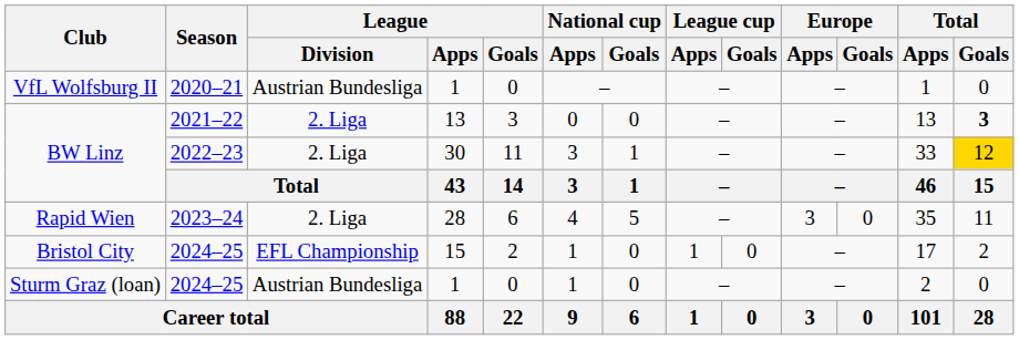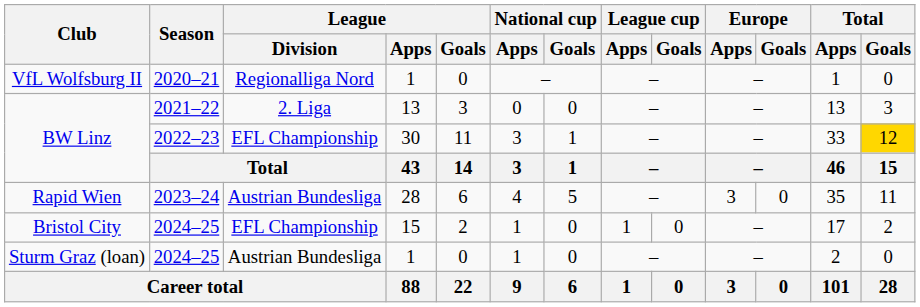 <table class="wikitable" style="text-align:center">
 <tr>
 <th rowspan="2">Club</th>
 <th rowspan="2">Season</th>
 <th colspan="3">League</th>
 <th colspan="2">National cup</th>
 <th colspan="2">League cup</th>
 <th colspan="2">Europe</th>
 <th colspan="2">Total</th>
 </tr>
 <tr>
 <th>Division</th>
 <th>Apps</th>
 <th>Goals</th>
 <th>Apps</th>
 <th>Goals</th>
 <th>Apps</th>
 <th>Goals</th>
 <th>Apps</th>
 <th>Goals</th>
 <th>Apps</th>
 <th>Goals</th>
 </tr>
 <tr>
 <td><a href='#'>VfL Wolfsburg II</a></td>
 <td><a href='#'>2020–21</a></td>
-<td>Austrian Bundesliga</td>
+<td><a href='#'>Regionalliga Nord</a></td>
 <td>1</td>
 <td>0</td>
 <td colspan="2">–</td>
 <td colspan="2">–</td>
 <td colspan="2">–</td>
 <td>1</td>
 <td>0</td>
 </tr>
 <tr>
 <td rowspan="3"><a href='#'>BW Linz</a></td>
 <td><a href='#'>2021–22</a></td>
 <td><a href='#'>2. Liga</a></td>
 <td>13</td>
 <td>3</td>
 <td>0</td>
 <td>0</td>
 <td colspan="2">–</td>
 <td colspan="2">–</td>
 <td>13</td>
-<td><strong>3</strong></td>
+<td>3</td>
 </tr>
 <tr>
 <td><a href='#'>2022–23</a></td>
-<td>2. Liga</td>
+<td><a href='#'>EFL Championship</a></td>
 <td>30</td>
 <td>11</td>
 <td>3</td>
 <td>1</td>
 <td colspan="2">–</td>
 <td colspan="2">–</td>
 <td>33</td>
 <td style="background: gold;">12</td>
 </tr>
 <tr>
 <th colspan="2">Total</th>
 <th>43</th>
 <th>14</th>
 <th>3</th>
 <th>1</th>
 <th colspan="2">–</th>
 <th colspan="2">–</th>
 <th>46</th>
 <th>15</th>
 </tr>
 <tr>
 <td><a href='#'>Rapid Wien</a></td>
 <td><a href='#'>2023–24</a></td>
-<td>2. Liga</td>
+<td><a href='#'>Austrian Bundesliga</a></td>
 <td>28</td>
 <td>6</td>
 <td>4</td>
 <td>5</td>
 <td colspan="2">–</td>
 <td>3</td>
 <td>0</td>
 <td>35</td>
 <td>11</td>
 </tr>
 <tr>
 <td><a href='#'>Bristol City</a></td>
 <td><a href='#'>2024–25</a></td>
 <td><a href='#'>EFL Championship</a></td>
 <td>15</td>
 <td>2</td>
 <td>1</td>
 <td>0</td>
 <td>1</td>
 <td>0</td>
 <td colspan="2">–</td>
 <td>17</td>
 <td>2</td>
 </tr>
 <tr>
 <td><a href='#'>Sturm Graz</a> (loan)</td>
 <td><a href='#'>2024–25</a></td>
 <td>Austrian Bundesliga</td>
 <td>1</td>
 <td>0</td>
 <td>1</td>
 <td>0</td>
 <td colspan="2">–</td>
 <td colspan="2">–</td>
 <td>2</td>
 <td>0</td>
 </tr>
 <tr>
 <th colspan="3">Career total</th>
 <th>88</th>
 <th>22</th>
 <th>9</th>
 <th>6</th>
 <th>1</th>
 <th>0</th>
 <th>3</th>
 <th>0</th>
 <th>101</th>
 <th>28</th>
 </tr>
 </table>
